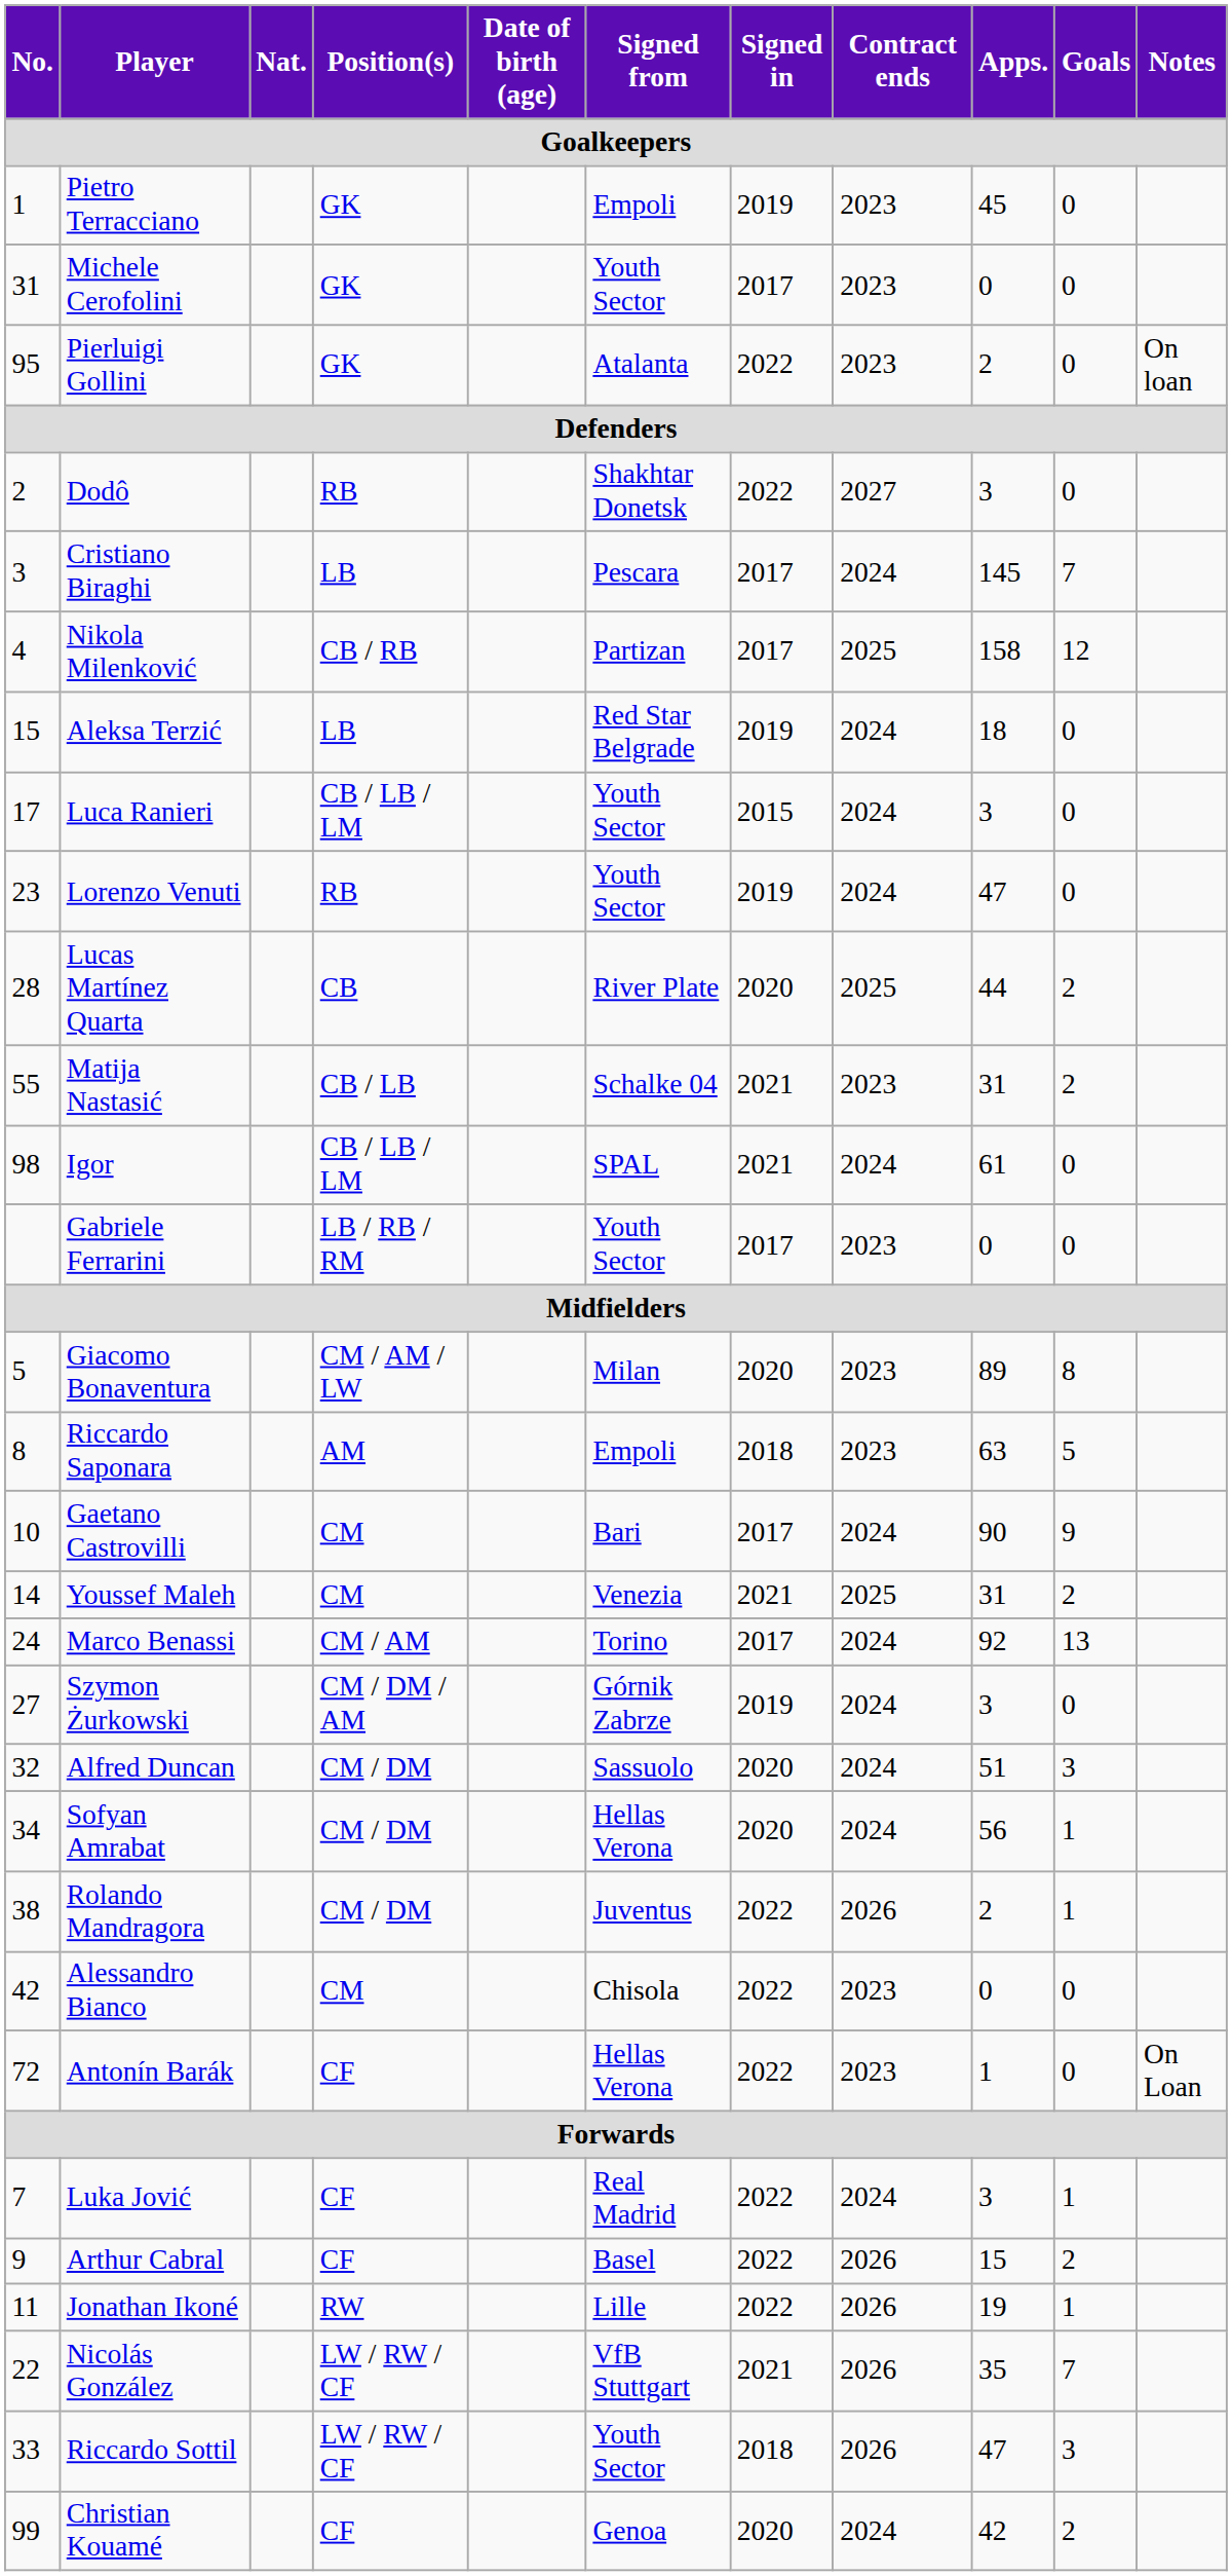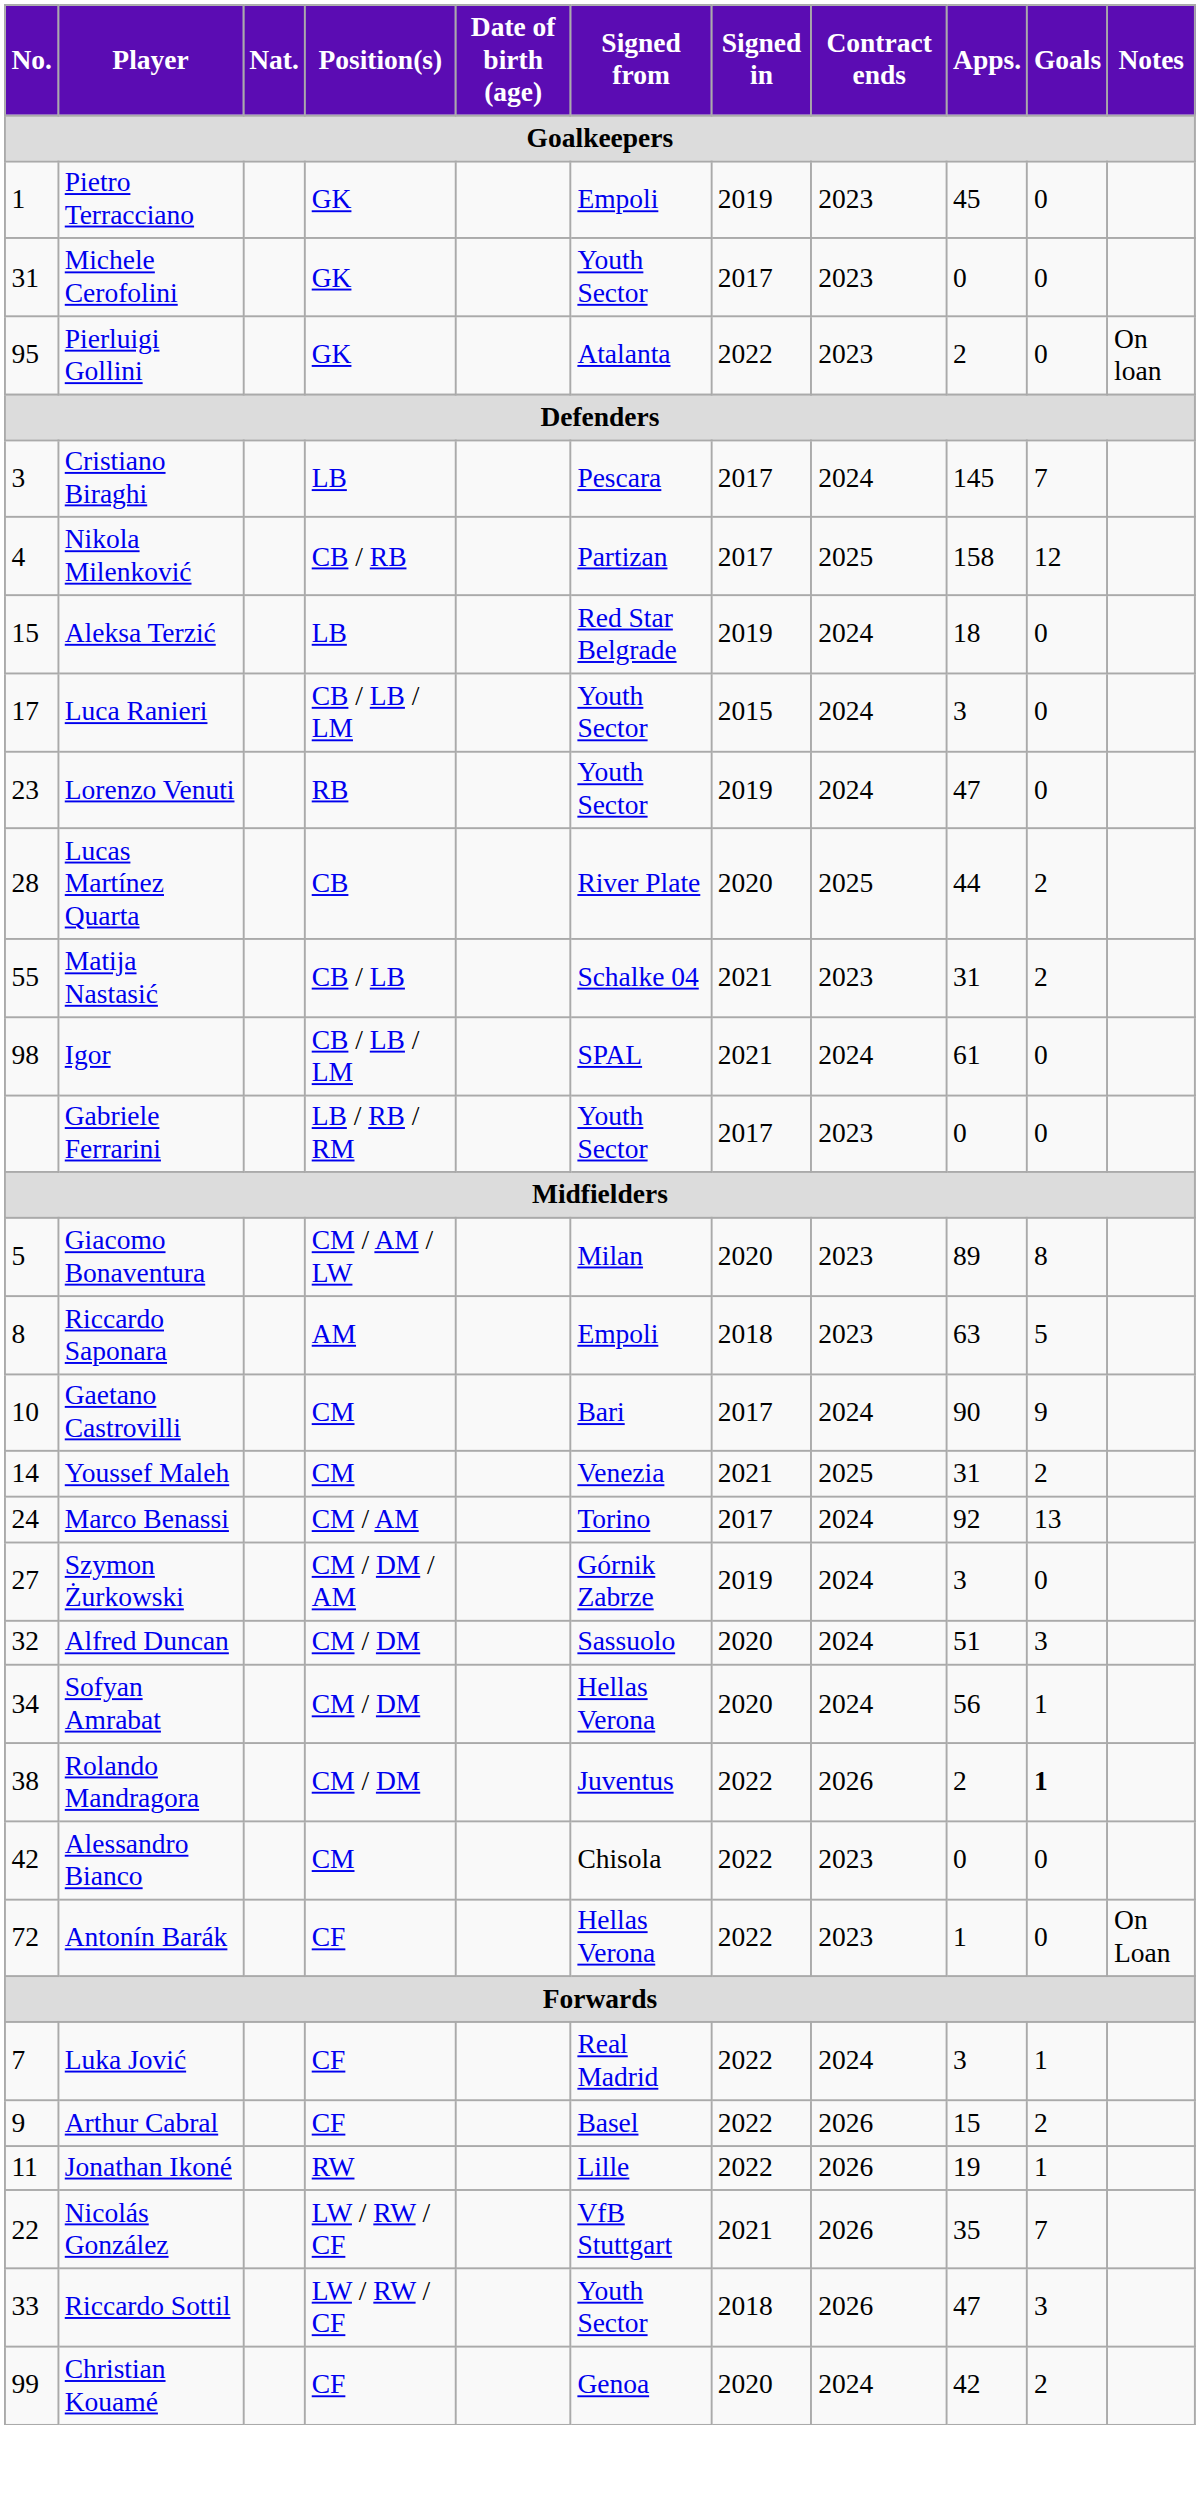 <table class="wikitable" style="text-align:left; font-size:90%; width:100%;">
 <tr>
 <th style="background:#5B0CB3; color:white; text-align:center;">No.</th>
 <th style="background:#5B0CB3; color:white; text-align:center;">Player</th>
 <th style="background:#5B0CB3; color:white; text-align:center;">Nat.</th>
 <th style="background:#5B0CB3; color:white; text-align:center;">Position(s)</th>
 <th style="background:#5B0CB3; color:white; text-align:center;">Date of birth (age)</th>
 <th style="background:#5B0CB3; color:white; text-align:center;">Signed from</th>
 <th style="background:#5B0CB3; color:white; text-align:center;">Signed in</th>
 <th style="background:#5B0CB3; color:white; text-align:center;">Contract ends</th>
 <th style="background:#5B0CB3; color:white; text-align:center;">Apps.</th>
 <th style="background:#5B0CB3; color:white; text-align:center;">Goals</th>
 <th style="background:#5B0CB3; color:white; text-align:center;">Notes</th>
 </tr>
 <tr>
 <th colspan=11 style="background:#DCDCDC; text-align:center;">Goalkeepers</th>
 </tr>
 <tr>
 <td>1</td>
 <td><a href='#'>Pietro Terracciano</a></td>
 <td></td>
 <td><a href='#'>GK</a></td>
 <td></td>
 <td> <a href='#'>Empoli</a></td>
 <td>2019</td>
 <td>2023</td>
 <td>45</td>
 <td>0</td>
 <td></td>
 </tr>
 <tr>
 <td>31</td>
 <td><a href='#'>Michele Cerofolini</a></td>
 <td></td>
 <td><a href='#'>GK</a></td>
 <td></td>
 <td> <a href='#'>Youth Sector</a></td>
 <td>2017</td>
 <td>2023</td>
 <td>0</td>
 <td>0</td>
 <td></td>
 </tr>
 <tr>
 <td>95</td>
 <td><a href='#'>Pierluigi Gollini</a></td>
 <td></td>
 <td><a href='#'>GK</a></td>
 <td></td>
 <td> <a href='#'>Atalanta</a></td>
 <td>2022</td>
 <td>2023</td>
 <td>2</td>
 <td>0</td>
 <td>On loan</td>
 </tr>
 <tr>
 <th colspan=11 style="background:#DCDCDC; text-align:center;">Defenders</th>
-</tr>
-<tr>
-<td>2</td>
-<td><a href='#'>Dodô</a></td>
-<td></td>
-<td><a href='#'>RB</a></td>
-<td></td>
-<td> <a href='#'>Shakhtar Donetsk</a></td>
-<td>2022</td>
-<td>2027</td>
-<td>3</td>
-<td>0</td>
-<td></td>
 </tr>
 <tr>
 <td>3</td>
 <td><a href='#'>Cristiano Biraghi</a></td>
 <td></td>
 <td><a href='#'>LB</a></td>
 <td></td>
 <td> <a href='#'>Pescara</a></td>
 <td>2017</td>
 <td>2024</td>
 <td>145</td>
 <td>7</td>
 <td></td>
 </tr>
 <tr>
 <td>4</td>
 <td><a href='#'>Nikola Milenković</a></td>
 <td></td>
 <td><a href='#'>CB</a> / <a href='#'>RB</a></td>
 <td></td>
 <td> <a href='#'>Partizan</a></td>
 <td>2017</td>
 <td>2025</td>
 <td>158</td>
 <td>12</td>
 <td></td>
 </tr>
 <tr>
 <td>15</td>
 <td><a href='#'>Aleksa Terzić</a></td>
 <td></td>
 <td><a href='#'>LB</a></td>
 <td></td>
 <td> <a href='#'>Red Star Belgrade</a></td>
 <td>2019</td>
 <td>2024</td>
 <td>18</td>
 <td>0</td>
 <td></td>
 </tr>
 <tr>
 <td>17</td>
 <td><a href='#'>Luca Ranieri</a></td>
 <td></td>
 <td><a href='#'>CB</a> / <a href='#'>LB</a> / <a href='#'>LM</a></td>
 <td></td>
 <td> <a href='#'>Youth Sector</a></td>
 <td>2015</td>
 <td>2024</td>
 <td>3</td>
 <td>0</td>
 <td></td>
 </tr>
 <tr>
 <td>23</td>
 <td><a href='#'>Lorenzo Venuti</a></td>
 <td></td>
 <td><a href='#'>RB</a></td>
 <td></td>
 <td> <a href='#'>Youth Sector</a></td>
 <td>2019</td>
 <td>2024</td>
 <td>47</td>
 <td>0</td>
 <td></td>
 </tr>
 <tr>
 <td>28</td>
 <td><a href='#'>Lucas Martínez Quarta</a></td>
 <td></td>
 <td><a href='#'>CB</a></td>
 <td></td>
 <td> <a href='#'>River Plate</a></td>
 <td>2020</td>
 <td>2025</td>
 <td>44</td>
 <td>2</td>
 <td></td>
 </tr>
 <tr>
 <td>55</td>
 <td><a href='#'>Matija Nastasić</a></td>
 <td></td>
 <td><a href='#'>CB</a> / <a href='#'>LB</a></td>
 <td></td>
 <td> <a href='#'>Schalke 04</a></td>
 <td>2021</td>
 <td>2023</td>
 <td>31</td>
 <td>2</td>
 <td></td>
 </tr>
 <tr>
 <td>98</td>
 <td><a href='#'>Igor</a></td>
 <td></td>
 <td><a href='#'>CB</a> / <a href='#'>LB</a> / <a href='#'>LM</a></td>
 <td></td>
 <td> <a href='#'>SPAL</a></td>
 <td>2021</td>
 <td>2024</td>
 <td>61</td>
 <td>0</td>
 <td></td>
 </tr>
 <tr>
 <td></td>
 <td><a href='#'>Gabriele Ferrarini</a></td>
 <td></td>
 <td><a href='#'>LB</a> / <a href='#'>RB</a> / <a href='#'>RM</a></td>
 <td></td>
 <td> <a href='#'>Youth Sector</a></td>
 <td>2017</td>
 <td>2023</td>
 <td>0</td>
 <td>0</td>
 <td></td>
 </tr>
 <tr>
 <th colspan=11 style="background:#DCDCDC; text-align:center;">Midfielders</th>
 </tr>
 <tr>
 <td>5</td>
 <td><a href='#'>Giacomo Bonaventura</a></td>
 <td></td>
 <td><a href='#'>CM</a> / <a href='#'>AM</a> / <a href='#'>LW</a></td>
 <td></td>
 <td> <a href='#'>Milan</a></td>
 <td>2020</td>
 <td>2023</td>
 <td>89</td>
 <td>8</td>
 <td></td>
 </tr>
 <tr>
 <td>8</td>
 <td><a href='#'>Riccardo Saponara</a></td>
 <td></td>
 <td><a href='#'>AM</a></td>
 <td></td>
 <td> <a href='#'>Empoli</a></td>
 <td>2018</td>
 <td>2023</td>
 <td>63</td>
 <td>5</td>
 <td></td>
 </tr>
 <tr>
 <td>10</td>
 <td><a href='#'>Gaetano Castrovilli</a></td>
 <td></td>
 <td><a href='#'>CM</a></td>
 <td></td>
 <td> <a href='#'>Bari</a></td>
 <td>2017</td>
 <td>2024</td>
 <td>90</td>
 <td>9</td>
 <td></td>
 </tr>
 <tr>
 <td>14</td>
 <td><a href='#'>Youssef Maleh</a></td>
 <td></td>
 <td><a href='#'>CM</a></td>
 <td></td>
 <td> <a href='#'>Venezia</a></td>
 <td>2021</td>
 <td>2025</td>
 <td>31</td>
 <td>2</td>
 <td></td>
 </tr>
 <tr>
 <td>24</td>
 <td><a href='#'>Marco Benassi</a></td>
 <td></td>
 <td><a href='#'>CM</a> / <a href='#'>AM</a></td>
 <td></td>
 <td> <a href='#'>Torino</a></td>
 <td>2017</td>
 <td>2024</td>
 <td>92</td>
 <td>13</td>
 <td></td>
 </tr>
 <tr>
 <td>27</td>
 <td><a href='#'>Szymon Żurkowski</a></td>
 <td></td>
 <td><a href='#'>CM</a> / <a href='#'>DM</a> / <a href='#'>AM</a></td>
 <td></td>
 <td> <a href='#'>Górnik Zabrze</a></td>
 <td>2019</td>
 <td>2024</td>
 <td>3</td>
 <td>0</td>
 <td></td>
 </tr>
 <tr>
 <td>32</td>
 <td><a href='#'>Alfred Duncan</a></td>
 <td></td>
 <td><a href='#'>CM</a> / <a href='#'>DM</a></td>
 <td></td>
 <td> <a href='#'>Sassuolo</a></td>
 <td>2020</td>
 <td>2024</td>
 <td>51</td>
 <td>3</td>
 <td></td>
 </tr>
 <tr>
 <td>34</td>
 <td><a href='#'>Sofyan Amrabat</a></td>
 <td></td>
 <td><a href='#'>CM</a> / <a href='#'>DM</a></td>
 <td></td>
 <td> <a href='#'>Hellas Verona</a></td>
 <td>2020</td>
 <td>2024</td>
 <td>56</td>
 <td>1</td>
 <td></td>
 </tr>
 <tr>
 <td>38</td>
 <td><a href='#'>Rolando Mandragora</a></td>
 <td></td>
 <td><a href='#'>CM</a> / <a href='#'>DM</a></td>
 <td></td>
 <td> <a href='#'>Juventus</a></td>
 <td>2022</td>
 <td>2026</td>
 <td>2</td>
-<td>1</td>
+<td><strong>1</strong></td>
 <td></td>
 </tr>
 <tr>
 <td>42</td>
 <td><a href='#'>Alessandro Bianco</a></td>
 <td></td>
 <td><a href='#'>CM</a></td>
 <td></td>
 <td> Chisola</td>
 <td>2022</td>
 <td>2023</td>
 <td>0</td>
 <td>0</td>
 <td></td>
 </tr>
 <tr>
 <td>72</td>
 <td><a href='#'>Antonín Barák</a></td>
 <td></td>
 <td><a href='#'>CF</a></td>
 <td></td>
 <td> <a href='#'>Hellas Verona</a></td>
 <td>2022</td>
 <td>2023</td>
 <td>1</td>
 <td>0</td>
 <td>On Loan</td>
 </tr>
 <tr>
 <th colspan=11 style="background:#DCDCDC; text-align:center;">Forwards</th>
 </tr>
 <tr>
 <td>7</td>
 <td><a href='#'>Luka Jović</a></td>
 <td></td>
 <td><a href='#'>CF</a></td>
 <td></td>
 <td> <a href='#'>Real Madrid</a></td>
 <td>2022</td>
 <td>2024</td>
 <td>3</td>
 <td>1</td>
 <td></td>
 </tr>
 <tr>
 <td>9</td>
 <td><a href='#'>Arthur Cabral</a></td>
 <td></td>
 <td><a href='#'>CF</a></td>
 <td></td>
 <td> <a href='#'>Basel</a></td>
 <td>2022</td>
 <td>2026</td>
 <td>15</td>
 <td>2</td>
 <td></td>
 </tr>
 <tr>
 <td>11</td>
 <td><a href='#'>Jonathan Ikoné</a></td>
 <td></td>
 <td><a href='#'>RW</a></td>
 <td></td>
 <td> <a href='#'>Lille</a></td>
 <td>2022</td>
 <td>2026</td>
 <td>19</td>
 <td>1</td>
 <td></td>
 </tr>
 <tr>
 <td>22</td>
 <td><a href='#'>Nicolás González</a></td>
 <td></td>
 <td><a href='#'>LW</a> / <a href='#'>RW</a> / <a href='#'>CF</a></td>
 <td></td>
 <td> <a href='#'>VfB Stuttgart</a></td>
 <td>2021</td>
 <td>2026</td>
 <td>35</td>
 <td>7</td>
 <td></td>
 </tr>
 <tr>
 <td>33</td>
 <td><a href='#'>Riccardo Sottil</a></td>
 <td></td>
 <td><a href='#'>LW</a> / <a href='#'>RW</a> / <a href='#'>CF</a></td>
 <td></td>
 <td> <a href='#'>Youth Sector</a></td>
 <td>2018</td>
 <td>2026</td>
 <td>47</td>
 <td>3</td>
 <td></td>
 </tr>
 <tr>
 <td>99</td>
 <td><a href='#'>Christian Kouamé</a></td>
 <td></td>
 <td><a href='#'>CF</a></td>
 <td></td>
 <td> <a href='#'>Genoa</a></td>
 <td>2020</td>
 <td>2024</td>
 <td>42</td>
 <td>2</td>
 <td></td>
 </tr>
 </table>
